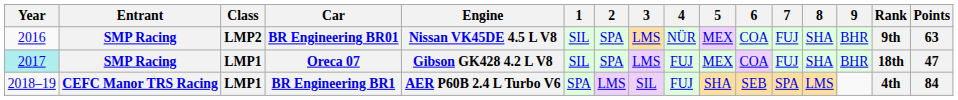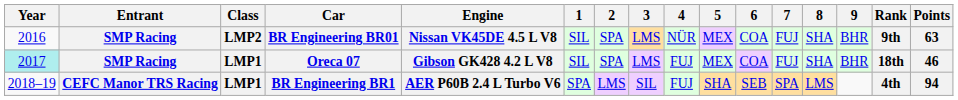 <table class="wikitable" style="text-align:center; font-size:85%">
 <tr>
 <th>Year</th>
 <th>Entrant</th>
 <th>Class</th>
 <th>Car</th>
 <th>Engine</th>
 <th>1</th>
 <th>2</th>
 <th>3</th>
 <th>4</th>
 <th>5</th>
 <th>6</th>
 <th>7</th>
 <th>8</th>
 <th>9</th>
 <th>Rank</th>
 <th>Points</th>
 </tr>
 <tr>
 <td><a href='#'>2016</a></td>
 <th nowrap><a href='#'>SMP Racing</a></th>
 <th>LMP2</th>
 <th nowrap><a href='#'>BR Engineering BR01</a></th>
 <th nowrap><a href='#'>Nissan VK45DE</a> 4.5 L V8</th>
 <td style="background:#DFFFDF;"><a href='#'>SIL</a><br></td>
 <td style="background:#DFFFDF;"><a href='#'>SPA</a><br></td>
 <td style="background:#FFDF9F;"><a href='#'>LMS</a><br></td>
 <td style="background:#DFFFDF;"><a href='#'>NÜR</a><br></td>
 <td style="background:#EFCFFF;"><a href='#'>MEX</a><br></td>
 <td style="background:#DFFFDF;"><a href='#'>COA</a><br></td>
 <td style="background:#DFFFDF;"><a href='#'>FUJ</a><br></td>
 <td style="background:#DFFFDF;"><a href='#'>SHA</a><br></td>
 <td style="background:#DFFFDF;"><a href='#'>BHR</a><br></td>
 <th>9th</th>
 <th>63</th>
 </tr>
 <tr>
 <td style="background: paleturquoise;"><a href='#'>2017</a></td>
 <th nowrap><a href='#'>SMP Racing</a></th>
 <th>LMP1</th>
 <th nowrap><a href='#'>Oreca 07</a></th>
 <th nowrap><a href='#'>Gibson</a> GK428 4.2 L V8</th>
 <td style="background:#DFFFDF;"><a href='#'>SIL</a><br></td>
 <td style="background:#DFFFDF;"><a href='#'>SPA</a><br></td>
 <td style="background:#EFCFFF;"><a href='#'>LMS</a><br></td>
 <td style="background:#DFFFDF;"><a href='#'>FUJ</a><br></td>
 <td style="background:#DFFFDF;"><a href='#'>MEX</a><br></td>
 <td style="background:#EFCFFF;"><a href='#'>COA</a><br></td>
 <td style="background:#DFFFDF;"><a href='#'>FUJ</a><br></td>
 <td style="background:#DFFFDF;"><a href='#'>SHA</a><br></td>
 <td style="background:#DFFFDF;"><a href='#'>BHR</a><br></td>
 <th>18th</th>
-<th>47</th>
+<th>46</th>
 </tr>
 <tr>
 <td nowrap><a href='#'>2018–19</a></td>
 <th nowrap><a href='#'>CEFC Manor TRS Racing</a></th>
 <th>LMP1</th>
 <th nowrap><a href='#'>BR Engineering BR1</a></th>
 <th nowrap><a href='#'>AER</a> P60B 2.4 L Turbo V6</th>
 <td style="background:#DFFFDF;"><a href='#'>SPA</a><br></td>
 <td style="background:#EFCFFF;"><a href='#'>LMS</a><br></td>
 <td style="background:#EFCFFF;"><a href='#'>SIL</a><br></td>
 <td style="background:#DFFFDF;"><a href='#'>FUJ</a><br></td>
 <td style="background:#FFDF9F;"><a href='#'>SHA</a><br></td>
 <td style="background:#FFDF9F;"><a href='#'>SEB</a><br></td>
 <td style="background:#FFDF9F;"><a href='#'>SPA</a><br></td>
 <td style="background:#FFDF9F;"><a href='#'>LMS</a><br></td>
 <td></td>
 <th>4th</th>
-<th>84</th>
+<th>94</th>
 </tr>
 </table>
